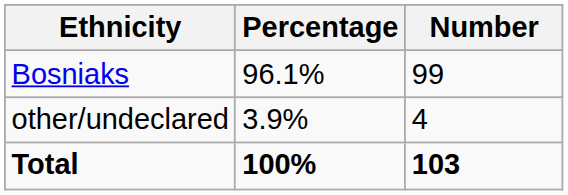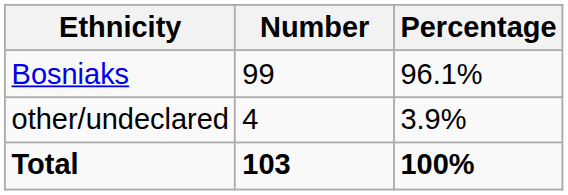 <table class="wikitable">
 <tr>
 <th width="100px">Ethnicity</th>
+<th width="80px">Number</th>
 <th width="80px">Percentage</th>
-<th width="80px">Number</th>
 </tr>
 <tr>
 <td><a href='#'>Bosniaks</a></td>
+<td>99</td>
 <td>96.1%</td>
-<td>99</td>
 </tr>
 <tr>
 <td>other/undeclared</td>
+<td>4</td>
 <td>3.9%</td>
-<td>4</td>
 </tr>
 <tr>
 <td><strong>Total</strong></td>
+<td><strong>103</strong></td>
 <td><strong>100%</strong></td>
-<td><strong>103</strong></td>
 </tr>
 </table>
